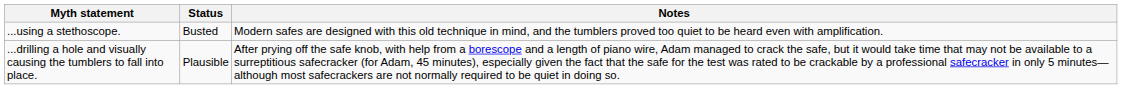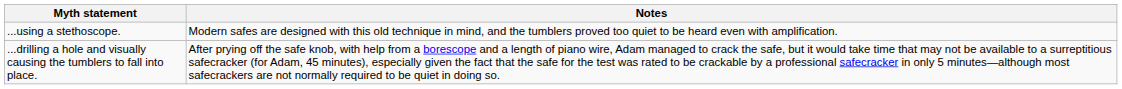 <table class="wikitable plainrowheaders">
 <tr>
 <th>Myth statement</th>
-<th>Status</th>
 <th>Notes</th>
 </tr>
 <tr>
 <td>...using a stethoscope.</td>
-<td><span>Busted</span></td>
 <td>Modern safes are designed with this old technique in mind, and the tumblers proved too quiet to be heard even with amplification.</td>
 </tr>
 <tr>
 <td>...drilling a hole and visually causing the tumblers to fall into place.</td>
-<td><span>Plausible</span></td>
 <td>After prying off the safe knob, with help from a <a href='#'>borescope</a> and a length of piano wire, Adam managed to crack the safe, but it would take time that may not be available to a surreptitious safecracker (for Adam, 45 minutes), especially given the fact that the safe for the test was rated to be crackable by a professional <a href='#'>safecracker</a> in only 5 minutes—although most safecrackers are not normally required to be quiet in doing so.</td>
 </tr>
 </table>
